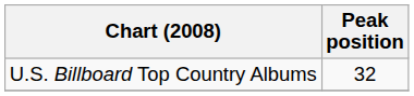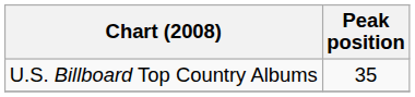 <table class="wikitable">
 <tr>
 <th>Chart (2008)</th>
 <th>Peak<br>position</th>
 </tr>
 <tr>
 <td>U.S. <em>Billboard</em> Top Country Albums</td>
-<td align="center">32</td>
+<td align="center">35</td>
 </tr>
 <tr>
 </tr>
 </table>
